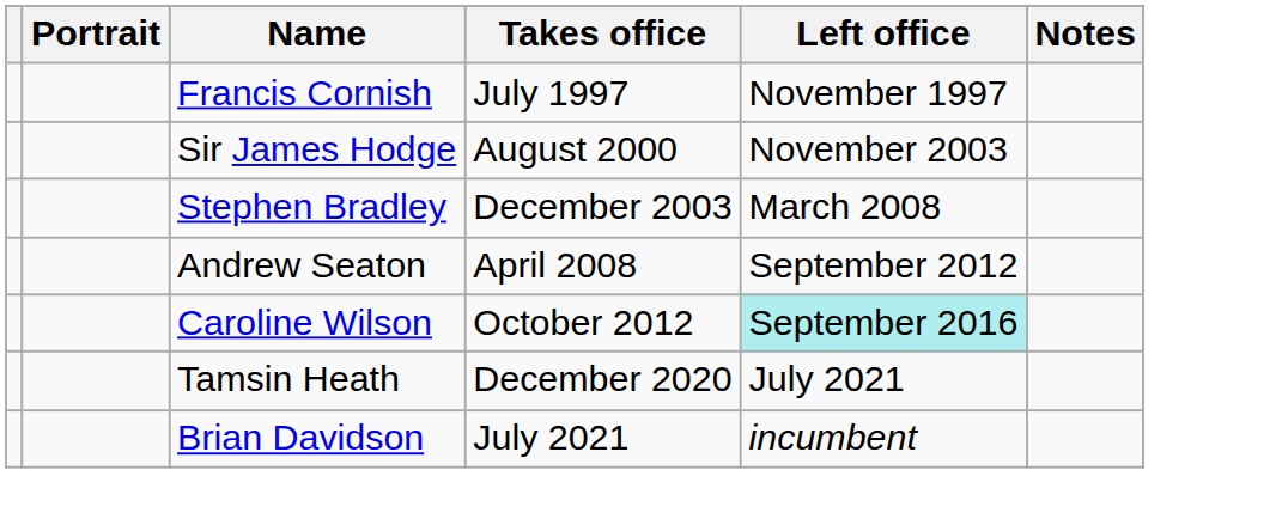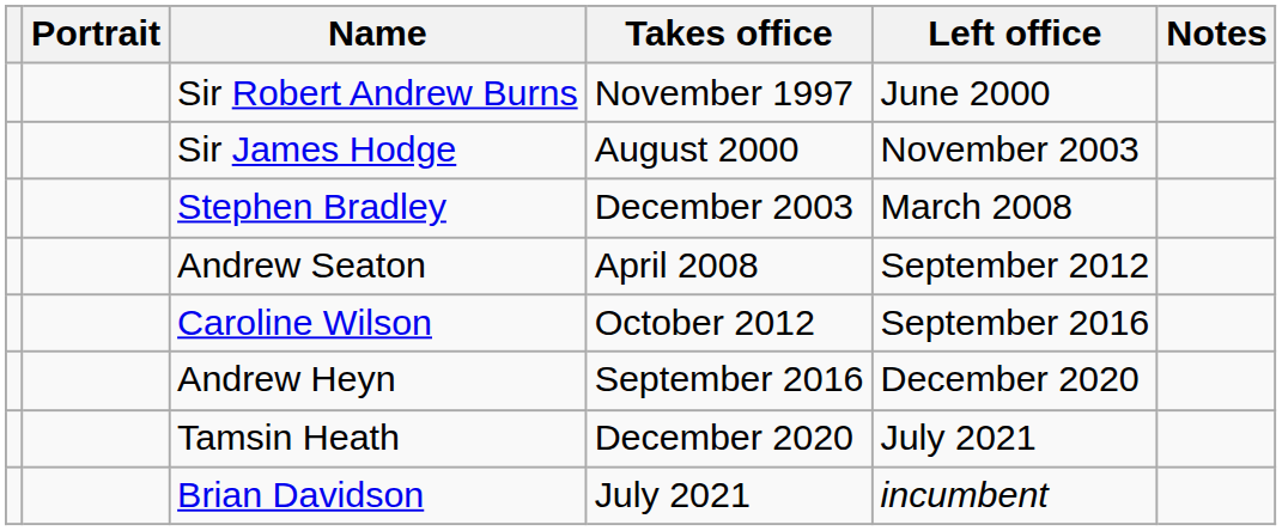 <table class="wikitable">
 <tr>
 <th></th>
 <th>Portrait</th>
 <th>Name</th>
 <th>Takes office</th>
 <th>Left office</th>
 <th>Notes</th>
 </tr>
 <tr>
 <td></td>
 <td></td>
-<td><a href='#'>Francis Cornish</a><br><small></small></td>
-<td>July 1997</td>
+<td>Sir <a href='#'>Robert Andrew Burns</a><br><small></small></td>
 <td>November 1997</td>
+<td>June 2000</td>
 <td></td>
 </tr>
 <tr>
 <td></td>
 <td></td>
 <td>Sir <a href='#'>James Hodge</a><br><small></small></td>
 <td>August 2000</td>
 <td>November 2003</td>
 <td></td>
 </tr>
 <tr>
 <td></td>
 <td></td>
 <td><a href='#'>Stephen Bradley</a><br><small></small></td>
 <td>December 2003</td>
 <td>March 2008</td>
 <td></td>
 </tr>
 <tr>
 <td></td>
 <td></td>
 <td>Andrew Seaton<br><small></small></td>
 <td>April 2008</td>
 <td>September 2012</td>
 <td></td>
 </tr>
 <tr>
 <td></td>
 <td></td>
 <td><a href='#'>Caroline Wilson</a><br><small></small></td>
 <td>October 2012</td>
-<td style="background: paleturquoise;">September 2016</td>
+<td>September 2016</td>
+<td></td>
+</tr>
+<tr>
+<td></td>
+<td></td>
+<td>Andrew Heyn<br><small></small></td>
+<td>September 2016</td>
+<td>December 2020</td>
 <td></td>
 </tr>
 <tr>
 <td></td>
 <td></td>
 <td>Tamsin Heath<br><small></small></td>
 <td>December 2020</td>
 <td>July 2021</td>
 <td></td>
 </tr>
 <tr>
 <td></td>
 <td></td>
 <td><a href='#'>Brian Davidson</a><br><small></small></td>
 <td>July 2021</td>
 <td><em>incumbent</em></td>
 <td></td>
 </tr>
 </table>
